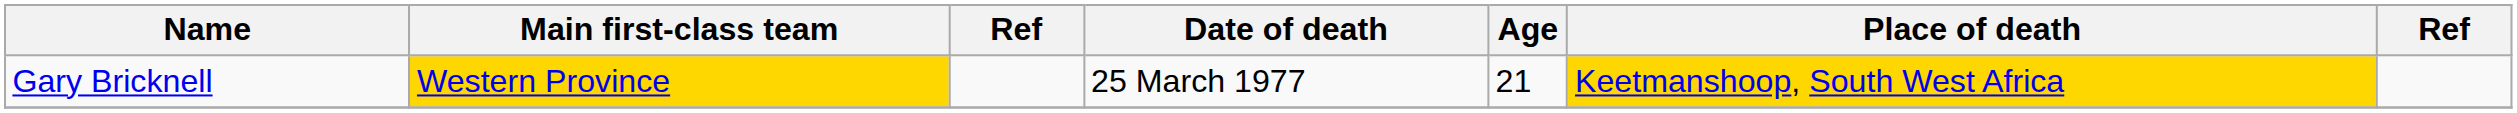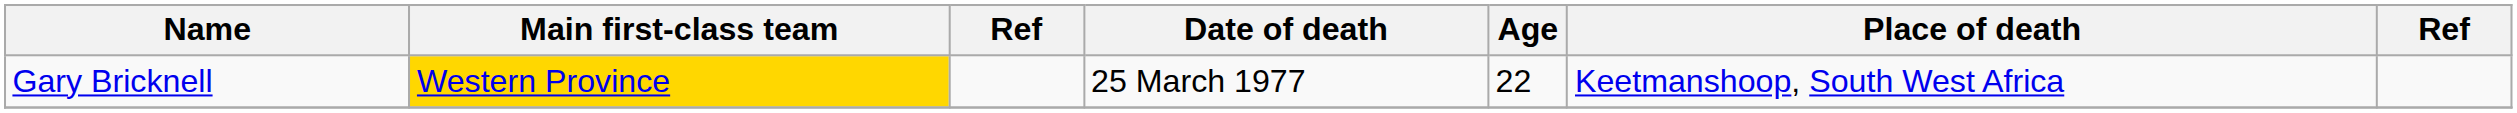 <table class="wikitable sortable">
 <tr>
 <th width=15%>Name</th>
 <th width=20%>Main first-class team</th>
 <th width=5%>Ref</th>
 <th width=15%>Date of death</th>
 <th width=2%>Age</th>
 <th width=30%>Place of death</th>
 <th width=5%>Ref</th>
 </tr>
 <tr>
 <td><a href='#'>Gary Bricknell</a></td>
 <td style="background: gold;"><a href='#'>Western Province</a></td>
 <td></td>
 <td>25 March 1977</td>
-<td>21</td>
-<td style="background: gold;"><a href='#'>Keetmanshoop</a>, <a href='#'>South West Africa</a></td>
+<td>22</td>
+<td><a href='#'>Keetmanshoop</a>, <a href='#'>South West Africa</a></td>
 <td></td>
 </tr>
 <tr>
 </tr>
 </table>
